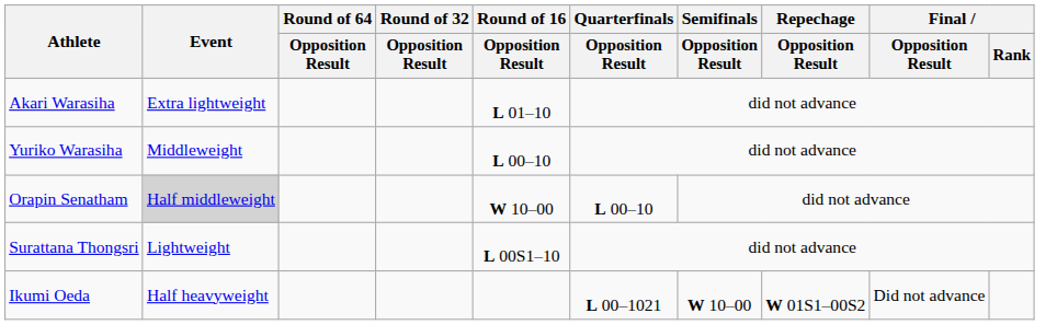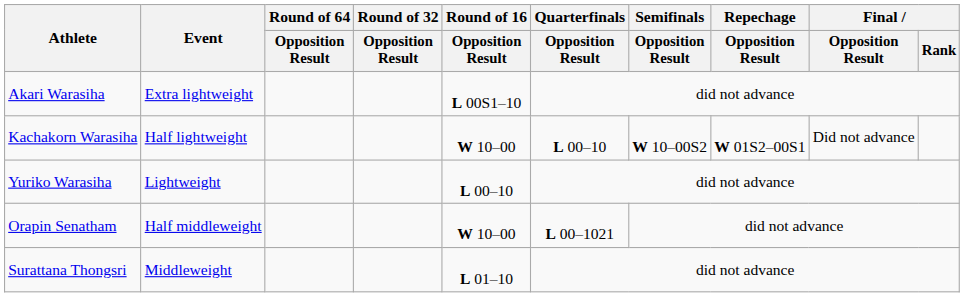 <table class="wikitable" style="font-size:90%">
 <tr>
 <th rowspan="2">Athlete</th>
 <th rowspan="2">Event</th>
 <th>Round of 64</th>
 <th>Round of 32</th>
 <th>Round of 16</th>
 <th>Quarterfinals</th>
 <th>Semifinals</th>
 <th>Repechage</th>
 <th colspan=2>Final / </th>
 </tr>
 <tr style="font-size:95%">
 <th>Opposition<br>Result</th>
 <th>Opposition<br>Result</th>
 <th>Opposition<br>Result</th>
 <th>Opposition<br>Result</th>
 <th>Opposition<br>Result</th>
 <th>Opposition<br>Result</th>
 <th>Opposition<br>Result</th>
 <th>Rank</th>
 </tr>
 <tr align=center>
 <td align=left><a href='#'>Akari Warasiha</a></td>
 <td align=left><a href='#'>Extra lightweight</a></td>
 <td></td>
 <td></td>
-<td> <br><strong>L</strong> 01–10</td>
+<td> <br><strong>L</strong> 00S1–10</td>
 <td colspan=5>did not advance</td>
 </tr>
 <tr align=center>
+<td align=left><a href='#'>Kachakorn Warasiha</a></td>
+<td align=left><a href='#'>Half lightweight</a></td>
+<td></td>
+<td></td>
+<td> <br><strong>W</strong> 10–00</td>
+<td> <br><strong>L</strong> 00–10</td>
+<td> <br><strong>W</strong> 10–00S2</td>
+<td> <br><strong>W</strong> 01S2–00S1</td>
+<td>Did not advance</td>
+<td></td>
+</tr>
+<tr align=center>
 <td align=left><a href='#'>Yuriko Warasiha</a></td>
-<td align=left><a href='#'>Middleweight</a></td>
+<td align=left><a href='#'>Lightweight</a></td>
 <td></td>
 <td></td>
 <td> <br><strong>L</strong> 00–10</td>
 <td colspan=5>did not advance</td>
 </tr>
 <tr align=center>
 <td align=left><a href='#'>Orapin Senatham</a></td>
-<td align=left style="background: lightgrey;"><a href='#'>Half middleweight</a></td>
+<td align=left><a href='#'>Half middleweight</a></td>
 <td></td>
 <td></td>
 <td> <br><strong>W</strong> 10–00</td>
-<td> <br><strong>L</strong> 00–10</td>
+<td> <br><strong>L</strong> 00–1021</td>
 <td colspan=4>did not advance</td>
 </tr>
 <tr align=center>
 <td align=left><a href='#'>Surattana Thongsri</a></td>
-<td align=left><a href='#'>Lightweight</a></td>
+<td align=left><a href='#'>Middleweight</a></td>
 <td></td>
 <td></td>
-<td> <br><strong>L</strong> 00S1–10</td>
+<td> <br><strong>L</strong> 01–10</td>
 <td colspan=5>did not advance</td>
 </tr>
-<tr align=center>
-<td align=left><a href='#'>Ikumi Oeda</a></td>
-<td align=left><a href='#'>Half heavyweight</a></td>
-<td></td>
-<td></td>
-<td></td>
-<td> <br><strong>L</strong> 00–1021</td>
-<td> <br><strong>W</strong> 10–00</td>
-<td> <br><strong>W</strong> 01S1–00S2</td>
-<td>Did not advance</td>
-<td></td>
-</tr>
 </table>
